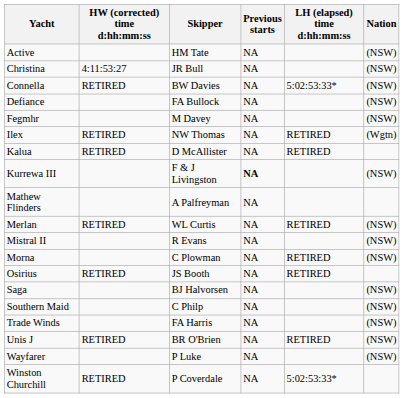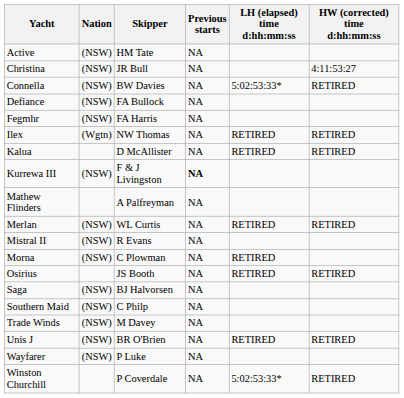 <table class="wikitable">
 <tr>
 <th>Yacht</th>
-<th>HW (corrected) time <br>d:hh:mm:ss</th>
+<th>Nation</th>
 <th>Skipper</th>
 <th>Previous <br>starts</th>
 <th>LH (elapsed) time <br>d:hh:mm:ss</th>
-<th>Nation</th>
+<th>HW (corrected) time <br>d:hh:mm:ss</th>
 </tr>
 <tr>
 <td>Active</td>
-<td></td>
+<td>(NSW)</td>
 <td>HM Tate</td>
 <td>NA</td>
 <td></td>
-<td>(NSW)</td>
+<td></td>
 </tr>
 <tr>
 <td>Christina</td>
-<td>4:11:53:27</td>
+<td> (NSW)</td>
 <td>JR Bull</td>
 <td>NA</td>
 <td></td>
-<td> (NSW)</td>
+<td>4:11:53:27</td>
 </tr>
 <tr>
 <td>Connella</td>
-<td>RETIRED</td>
+<td> (NSW)</td>
 <td>BW Davies</td>
 <td>NA</td>
 <td>5:02:53:33*</td>
-<td> (NSW)</td>
+<td>RETIRED</td>
 </tr>
 <tr>
 <td>Defiance</td>
-<td></td>
+<td> (NSW)</td>
 <td>FA Bullock</td>
 <td>NA</td>
 <td></td>
-<td> (NSW)</td>
+<td></td>
 </tr>
 <tr>
 <td>Fegmhr</td>
-<td></td>
-<td>M Davey</td>
+<td> (NSW)</td>
+<td>FA Harris</td>
 <td>NA</td>
 <td></td>
-<td> (NSW)</td>
+<td></td>
 </tr>
 <tr>
 <td>Ilex</td>
-<td>RETIRED</td>
+<td> (Wgtn)</td>
 <td>NW Thomas</td>
 <td>NA</td>
 <td>RETIRED</td>
-<td> (Wgtn)</td>
+<td>RETIRED</td>
 </tr>
 <tr>
 <td>Kalua</td>
-<td>RETIRED</td>
+<td></td>
 <td>D McAllister</td>
 <td>NA</td>
 <td>RETIRED</td>
-<td></td>
+<td>RETIRED</td>
 </tr>
 <tr>
 <td>Kurrewa III</td>
-<td></td>
+<td> (NSW)</td>
 <td>F & J Livingston</td>
 <td><strong>NA</strong></td>
 <td></td>
-<td> (NSW)</td>
+<td></td>
 </tr>
 <tr>
 <td>Mathew Flinders</td>
 <td></td>
 <td>A Palfreyman</td>
 <td>NA</td>
 <td></td>
 <td></td>
 </tr>
 <tr>
 <td>Merlan</td>
-<td>RETIRED</td>
+<td> (NSW)</td>
 <td>WL Curtis</td>
 <td>NA</td>
 <td>RETIRED</td>
-<td> (NSW)</td>
+<td>RETIRED</td>
 </tr>
 <tr>
 <td>Mistral II</td>
-<td></td>
+<td> (NSW)</td>
 <td>R Evans</td>
 <td>NA</td>
 <td></td>
-<td> (NSW)</td>
+<td></td>
 </tr>
 <tr>
 <td>Morna</td>
-<td></td>
+<td> (NSW)</td>
 <td>C Plowman</td>
-<td>NA</td>
-<td>RETIRED</td>
-<td> (NSW)</td>
-</tr>
-<tr>
-<td>Osirius</td>
-<td>RETIRED</td>
-<td>JS Booth</td>
 <td>NA</td>
 <td>RETIRED</td>
 <td></td>
 </tr>
 <tr>
+<td>Osirius</td>
+<td></td>
+<td>JS Booth</td>
+<td>NA</td>
+<td>RETIRED</td>
+<td>RETIRED</td>
+</tr>
+<tr>
 <td>Saga</td>
-<td></td>
+<td> (NSW)</td>
 <td>BJ Halvorsen</td>
 <td>NA</td>
 <td></td>
-<td> (NSW)</td>
+<td></td>
 </tr>
 <tr>
 <td>Southern Maid</td>
-<td></td>
+<td> (NSW)</td>
 <td>C Philp</td>
 <td>NA</td>
 <td></td>
-<td> (NSW)</td>
+<td></td>
 </tr>
 <tr>
 <td>Trade Winds</td>
-<td></td>
-<td>FA Harris</td>
+<td> (NSW)</td>
+<td>M Davey</td>
 <td>NA</td>
 <td></td>
-<td> (NSW)</td>
+<td></td>
 </tr>
 <tr>
 <td>Unis J</td>
-<td>RETIRED</td>
+<td> (NSW)</td>
 <td>BR O'Brien</td>
 <td>NA</td>
 <td>RETIRED</td>
-<td> (NSW)</td>
+<td>RETIRED</td>
 </tr>
 <tr>
 <td>Wayfarer</td>
-<td></td>
+<td> (NSW)</td>
 <td>P Luke</td>
 <td>NA</td>
 <td></td>
-<td> (NSW)</td>
+<td></td>
 </tr>
 <tr>
 <td>Winston Churchill</td>
-<td>RETIRED</td>
+<td></td>
 <td>P Coverdale</td>
 <td>NA</td>
 <td>5:02:53:33*</td>
-<td></td>
+<td>RETIRED</td>
 </tr>
 </table>
